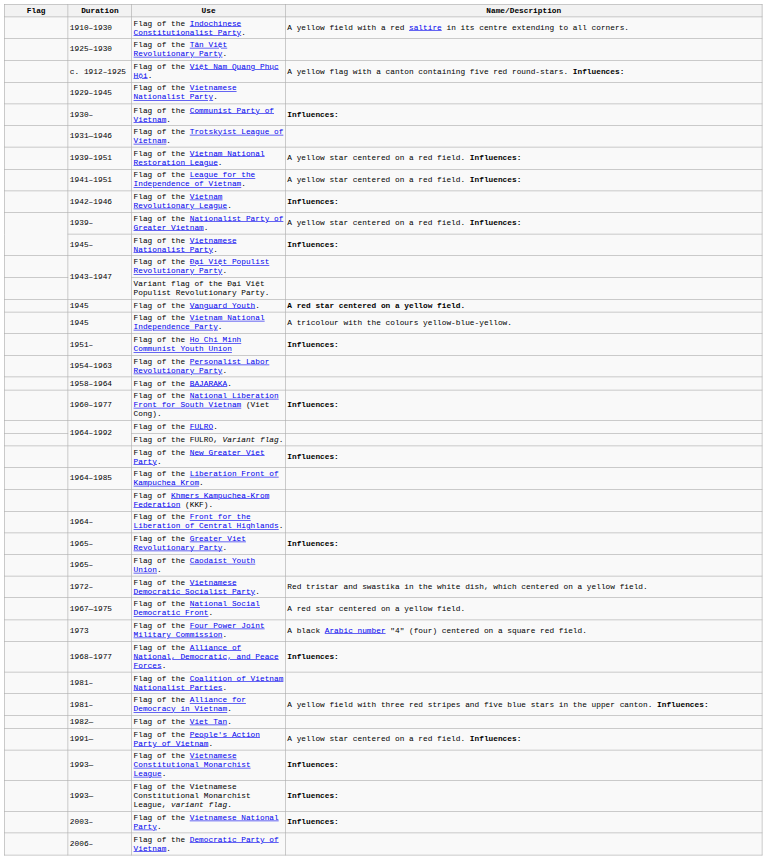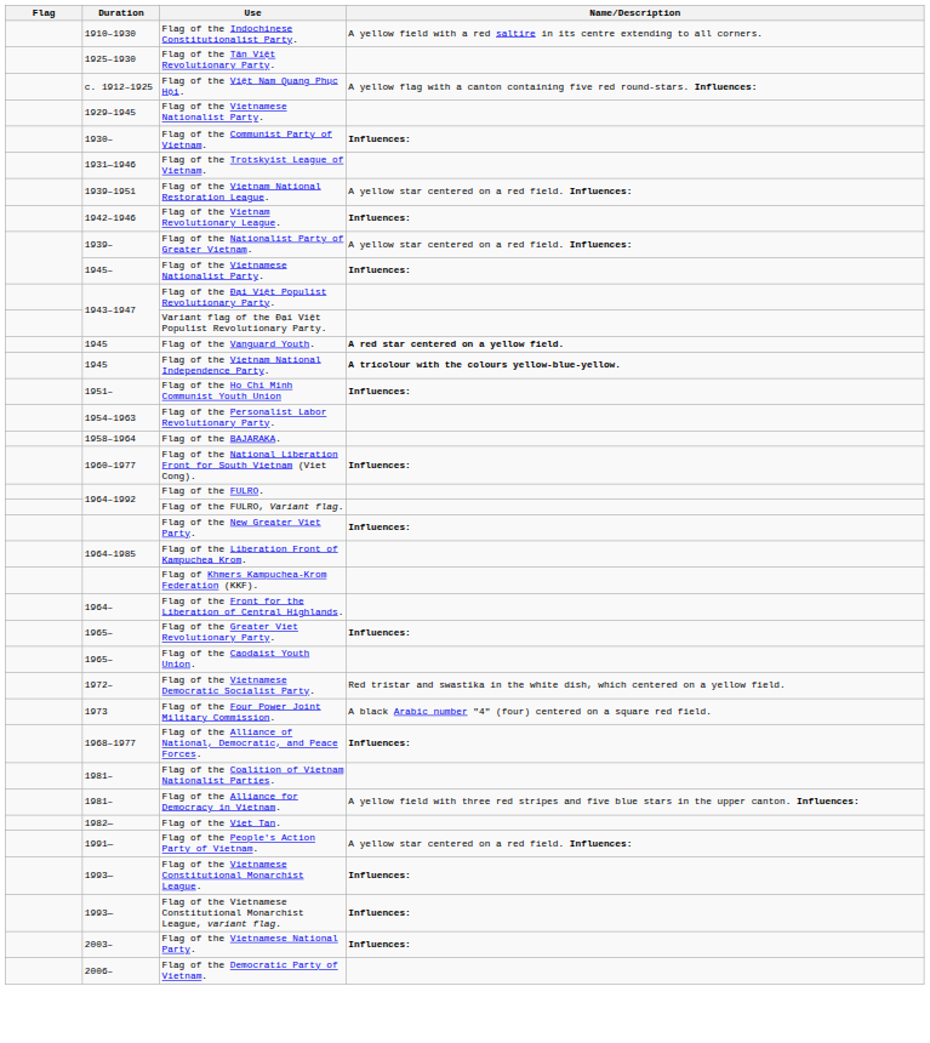 <table class="wikitable" style="width:100%">
 <tr>
 <th width="100px">Flag</th>
 <th width="100px">Duration</th>
 <th width="250px">Use</th>
 <th style="min-width:250px">Name/Description</th>
 </tr>
 <tr>
 <td></td>
 <td>1910–1930</td>
 <td>Flag of the <a href='#'>Indochinese Constitutionalist Party</a>.</td>
 <td>A yellow field with a red <a href='#'>saltire</a> in its centre extending to all corners.</td>
 </tr>
 <tr>
 <td></td>
 <td>1925–1930</td>
 <td>Flag of the <a href='#'>Tân Việt Revolutionary Party</a>.</td>
 <td></td>
 </tr>
 <tr>
 <td></td>
 <td>c. 1912–1925</td>
 <td>Flag of the <a href='#'>Việt Nam Quang Phục Hội</a>.</td>
 <td>A yellow flag with a canton containing five red round-stars. <strong>Influences:</strong> </td>
 </tr>
 <tr>
 <td></td>
 <td>1929–1945</td>
 <td>Flag of the <a href='#'>Vietnamese Nationalist Party</a>.</td>
 <td></td>
 </tr>
 <tr>
 <td></td>
 <td>1930–</td>
 <td>Flag of the <a href='#'>Communist Party of Vietnam</a>.</td>
 <td><strong>Influences:</strong> </td>
 </tr>
 <tr>
 <td></td>
 <td>1931—1946</td>
 <td>Flag of the <a href='#'>Trotskyist League of Vietnam</a>.</td>
 <td></td>
 </tr>
 <tr>
 <td></td>
 <td>1939–1951</td>
 <td>Flag of the <a href='#'>Vietnam National Restoration League</a>.</td>
 <td>A yellow star centered on a red field. <strong>Influences:</strong> </td>
 </tr>
 <tr>
 <td></td>
-<td>1941–1951</td>
-<td>Flag of the <a href='#'>League for the Independence of Vietnam</a>.</td>
-<td>A yellow star centered on a red field. <strong>Influences:</strong> </td>
-</tr>
-<tr>
-<td></td>
 <td>1942–1946</td>
 <td>Flag of the <a href='#'>Vietnam Revolutionary League</a>.</td>
 <td><strong>Influences:</strong> </td>
 </tr>
 <tr>
 <td rowspan="2"></td>
 <td>1939–</td>
 <td>Flag of the <a href='#'>Nationalist Party of Greater Vietnam</a>.</td>
 <td>A yellow star centered on a red field. <strong>Influences:</strong> </td>
 </tr>
 <tr>
 <td>1945–</td>
 <td>Flag of the <a href='#'>Vietnamese Nationalist Party</a>.</td>
 <td><strong>Influences:</strong> </td>
 </tr>
 <tr>
 <td></td>
 <td rowspan="2">1943–1947</td>
 <td>Flag of the <a href='#'>Đại Việt Populist Revolutionary Party</a>.</td>
 <td></td>
 </tr>
 <tr>
 <td></td>
 <td>Variant flag of the Đại Việt Populist Revolutionary Party.</td>
 <td></td>
 </tr>
 <tr>
 <td></td>
 <td>1945</td>
 <td>Flag of the <a href='#'>Vanguard Youth</a>.</td>
 <td><strong>A red star centered on a yellow field.</strong></td>
 </tr>
 <tr>
 <td></td>
 <td>1945</td>
 <td>Flag of the <a href='#'>Vietnam National Independence Party</a>.</td>
-<td>A tricolour with the colours yellow-blue-yellow.</td>
+<td><strong>A tricolour with the colours yellow-blue-yellow.</strong></td>
 </tr>
 <tr>
 <td></td>
 <td>1951–</td>
 <td>Flag of the <a href='#'>Ho Chi Minh Communist Youth Union</a></td>
 <td><strong>Influences:</strong> </td>
 </tr>
 <tr>
 <td></td>
 <td>1954–1963</td>
 <td>Flag of the <a href='#'>Personalist Labor Revolutionary Party</a>.</td>
 <td></td>
 </tr>
 <tr>
 <td></td>
 <td>1958–1964</td>
 <td>Flag of the <a href='#'>BAJARAKA</a>.</td>
 <td></td>
 </tr>
 <tr>
 <td></td>
 <td>1960–1977</td>
 <td>Flag of the <a href='#'>National Liberation Front for South Vietnam</a> (Viet Cong).</td>
 <td><strong>Influences:</strong> </td>
 </tr>
 <tr>
 <td></td>
 <td rowspan="2">1964–1992</td>
 <td>Flag of the <a href='#'>FULRO</a>.</td>
 <td></td>
 </tr>
 <tr>
 <td></td>
 <td>Flag of the FULRO, <em>Variant flag</em>.</td>
 <td></td>
 </tr>
 <tr>
 <td></td>
 <td></td>
 <td>Flag of the <a href='#'>New Greater Viet Party</a>.</td>
 <td><strong>Influences:</strong> </td>
 </tr>
 <tr>
 <td></td>
 <td>1964–1985</td>
 <td>Flag of the <a href='#'>Liberation Front of Kampuchea Krom</a>.</td>
 <td></td>
 </tr>
 <tr>
 <td></td>
 <td></td>
 <td>Flag of <a href='#'>Khmers Kampuchea-Krom Federation</a> (KKF).</td>
 <td></td>
 </tr>
 <tr>
 <td></td>
 <td>1964–</td>
 <td>Flag of the <a href='#'>Front for the Liberation of Central Highlands</a>.</td>
 <td></td>
 </tr>
 <tr>
 <td></td>
 <td>1965–</td>
 <td>Flag of the <a href='#'>Greater Viet Revolutionary Party</a>.</td>
 <td><strong>Influences:</strong> </td>
 </tr>
 <tr>
 <td></td>
 <td>1965–</td>
 <td>Flag of the <a href='#'>Caodaist Youth Union</a>.</td>
 <td></td>
 </tr>
 <tr>
 <td></td>
 <td>1972–</td>
 <td>Flag of the <a href='#'>Vietnamese Democratic Socialist Party</a>.</td>
 <td>Red tristar and swastika in the white dish, which centered on a yellow field.</td>
 </tr>
 <tr>
 <td></td>
-<td>1967—1975</td>
-<td>Flag of the <a href='#'>National Social Democratic Front</a>.</td>
-<td>A red star centered on a yellow field.</td>
-</tr>
-<tr>
-<td></td>
 <td>1973</td>
 <td>Flag of the <a href='#'>Four Power Joint Military Commission</a>.</td>
 <td>A black <a href='#'>Arabic number</a> "4" (four) centered on a square red field.</td>
 </tr>
 <tr>
 <td></td>
 <td>1968–1977</td>
 <td>Flag of the <a href='#'>Alliance of National, Democratic, and Peace Forces</a>.</td>
 <td><strong>Influences:</strong> </td>
 </tr>
 <tr>
 <td></td>
 <td>1981–</td>
 <td>Flag of the <a href='#'>Coalition of Vietnam Nationalist Parties</a>.</td>
 <td></td>
 </tr>
 <tr>
 <td></td>
 <td>1981–</td>
 <td>Flag of the <a href='#'>Alliance for Democracy in Vietnam</a>.</td>
 <td>A yellow field with three red stripes and five blue stars in the upper canton. <strong>Influences:</strong> </td>
 </tr>
 <tr>
 <td></td>
 <td>1982—</td>
 <td>Flag of the <a href='#'>Viet Tan</a>.</td>
 <td></td>
 </tr>
 <tr>
 <td></td>
 <td>1991—</td>
 <td>Flag of the <a href='#'>People's Action Party of Vietnam</a>.</td>
 <td>A yellow star centered on a red field. <strong>Influences:</strong> </td>
 </tr>
 <tr>
 <td></td>
 <td>1993—</td>
 <td>Flag of the <a href='#'>Vietnamese Constitutional Monarchist League</a>.</td>
 <td><strong>Influences:</strong>  </td>
 </tr>
 <tr>
 <td></td>
 <td>1993—</td>
 <td>Flag of the Vietnamese Constitutional Monarchist League, <em>variant flag</em>.</td>
 <td><strong>Influences:</strong>  </td>
 </tr>
 <tr>
 <td></td>
 <td>2003–</td>
 <td>Flag of the <a href='#'>Vietnamese National Party</a>.</td>
 <td><strong>Influences:</strong> </td>
 </tr>
 <tr>
 <td></td>
 <td>2006–</td>
 <td>Flag of the <a href='#'>Democratic Party of Vietnam</a>.</td>
 <td></td>
 </tr>
 </table>
